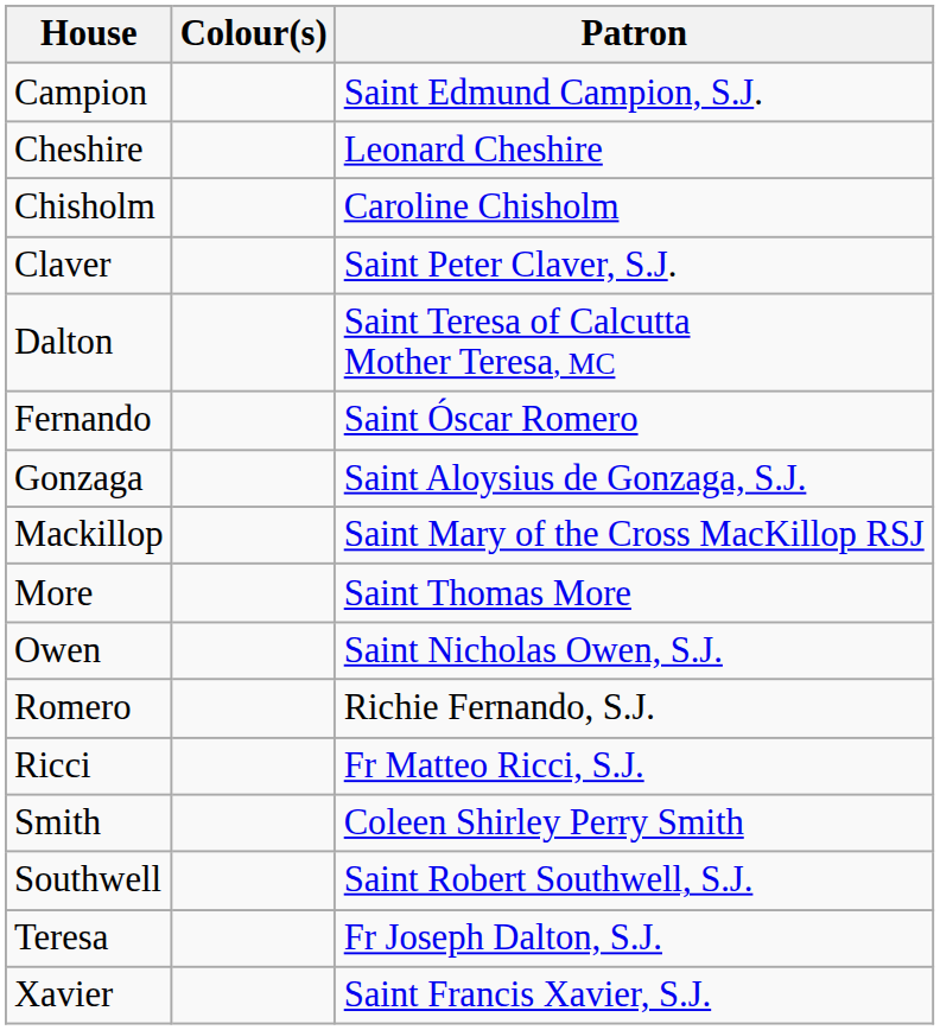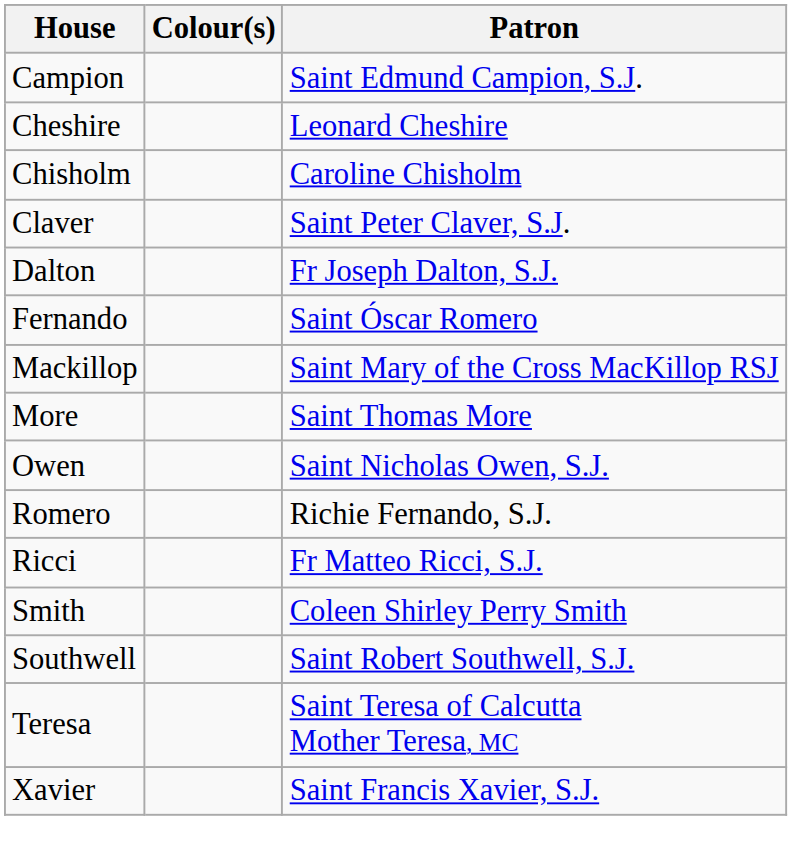 <table class="wikitable">
 <tr>
 <th>House</th>
 <th>Colour(s)</th>
 <th>Patron</th>
 </tr>
 <tr>
 <td>Campion</td>
 <td></td>
 <td><a href='#'>Saint Edmund Campion, S.J</a>.</td>
 </tr>
 <tr>
 <td>Cheshire</td>
 <td></td>
 <td><a href='#'>Leonard Cheshire</a></td>
 </tr>
 <tr>
 <td>Chisholm</td>
 <td></td>
 <td><a href='#'>Caroline Chisholm</a></td>
 </tr>
 <tr>
 <td>Claver</td>
 <td></td>
 <td><a href='#'>Saint Peter Claver, S.J</a>.</td>
 </tr>
 <tr>
 <td>Dalton</td>
 <td></td>
-<td><a href='#'>Saint Teresa of Calcutta</a><br><a href='#'>Mother Teresa<small>, MC</small></a></td>
+<td><a href='#'>Fr Joseph Dalton, S.J.</a></td>
 </tr>
 <tr>
 <td>Fernando</td>
 <td></td>
 <td><a href='#'>Saint Óscar Romero</a></td>
-</tr>
-<tr>
-<td>Gonzaga</td>
-<td></td>
-<td><a href='#'>Saint Aloysius de Gonzaga, S.J.</a></td>
 </tr>
 <tr>
 <td>Mackillop</td>
 <td></td>
 <td><a href='#'>Saint Mary of the Cross MacKillop RSJ</a></td>
 </tr>
 <tr>
 <td>More</td>
 <td></td>
 <td><a href='#'>Saint Thomas More</a></td>
 </tr>
 <tr>
 <td>Owen</td>
 <td></td>
 <td><a href='#'>Saint Nicholas Owen, S.J.</a></td>
 </tr>
 <tr>
 <td>Romero</td>
 <td></td>
 <td>Richie Fernando, S.J.</td>
 </tr>
 <tr>
 <td>Ricci</td>
 <td></td>
 <td><a href='#'>Fr Matteo Ricci, S.J.</a></td>
 </tr>
 <tr>
 <td>Smith</td>
 <td></td>
 <td><a href='#'>Coleen Shirley Perry Smith</a></td>
 </tr>
 <tr>
 <td>Southwell</td>
 <td></td>
 <td><a href='#'>Saint Robert Southwell, S.J.</a></td>
 </tr>
 <tr>
 <td>Teresa</td>
 <td></td>
-<td><a href='#'>Fr Joseph Dalton, S.J.</a></td>
+<td><a href='#'>Saint Teresa of Calcutta</a><br><a href='#'>Mother Teresa<small>, MC</small></a></td>
 </tr>
 <tr>
 <td>Xavier</td>
 <td></td>
 <td><a href='#'>Saint Francis Xavier, S.J.</a></td>
 </tr>
 </table>
